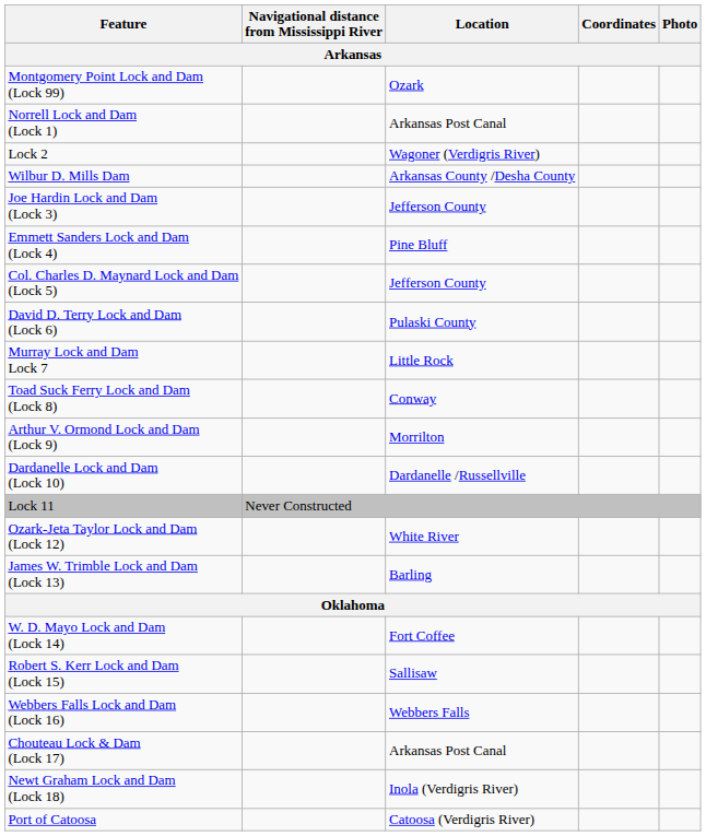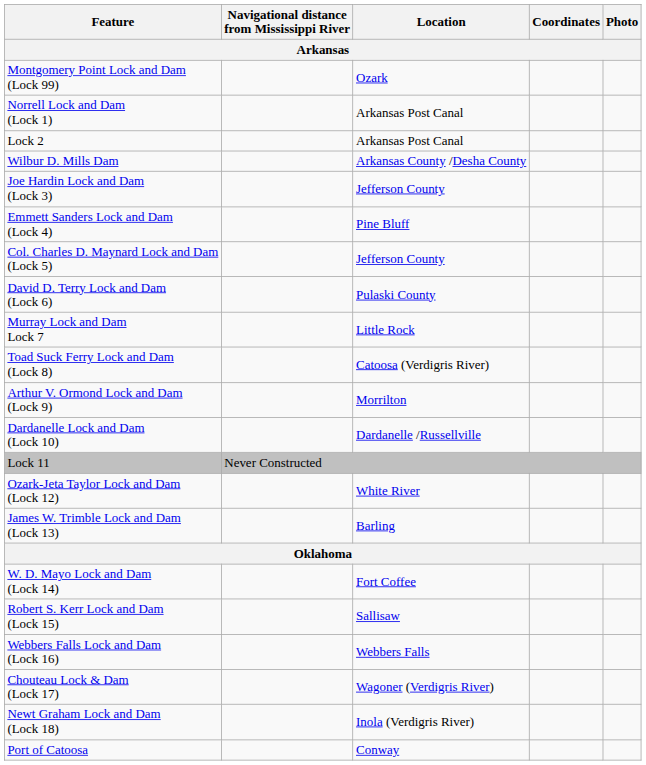 <table class="wikitable">
 <tr>
 <th>Feature</th>
 <th>Navigational distance<br>from Mississippi River</th>
 <th>Location</th>
 <th>Coordinates</th>
 <th>Photo</th>
 </tr>
 <tr>
 <th colspan="5">Arkansas</th>
 </tr>
 <tr>
 <td><a href='#'>Montgomery Point Lock and Dam</a><br>(Lock 99)</td>
 <td></td>
 <td><a href='#'>Ozark</a></td>
 <td></td>
 <td></td>
 </tr>
 <tr>
 <td><a href='#'>Norrell Lock and Dam</a><br>(Lock 1)</td>
 <td></td>
 <td>Arkansas Post Canal</td>
 <td></td>
 <td></td>
 </tr>
 <tr>
 <td>Lock 2</td>
 <td></td>
-<td><a href='#'>Wagoner</a> (<a href='#'>Verdigris River</a>)</td>
+<td>Arkansas Post Canal</td>
 <td></td>
 <td></td>
 </tr>
 <tr>
 <td><a href='#'>Wilbur D. Mills Dam</a></td>
 <td></td>
 <td><a href='#'>Arkansas County</a> /<a href='#'>Desha County</a></td>
 <td></td>
 <td></td>
 </tr>
 <tr>
 <td><a href='#'>Joe Hardin Lock and Dam</a><br>(Lock 3)</td>
 <td></td>
 <td><a href='#'>Jefferson County</a></td>
 <td></td>
 <td></td>
 </tr>
 <tr>
 <td><a href='#'>Emmett Sanders Lock and Dam</a><br>(Lock 4)</td>
 <td></td>
 <td><a href='#'>Pine Bluff</a></td>
 <td></td>
 <td></td>
 </tr>
 <tr>
 <td><a href='#'>Col. Charles D. Maynard Lock and Dam</a><br>(Lock 5)</td>
 <td></td>
 <td><a href='#'>Jefferson County</a></td>
 <td></td>
 <td></td>
 </tr>
 <tr>
 <td><a href='#'>David D. Terry Lock and Dam</a><br>(Lock 6)</td>
 <td></td>
 <td><a href='#'>Pulaski County</a></td>
 <td></td>
 <td></td>
 </tr>
 <tr>
 <td><a href='#'>Murray Lock and Dam</a><br>Lock 7</td>
 <td></td>
 <td><a href='#'>Little Rock</a></td>
 <td></td>
 <td></td>
 </tr>
 <tr>
 <td><a href='#'>Toad Suck Ferry Lock and Dam</a><br>(Lock 8)</td>
 <td></td>
-<td><a href='#'>Conway</a></td>
+<td><a href='#'>Catoosa</a> (Verdigris River)</td>
 <td></td>
 <td></td>
 </tr>
 <tr>
 <td><a href='#'>Arthur V. Ormond Lock and Dam</a><br>(Lock 9)</td>
 <td></td>
 <td><a href='#'>Morrilton</a></td>
 <td></td>
 <td></td>
 </tr>
 <tr>
 <td><a href='#'>Dardanelle Lock and Dam</a><br>(Lock 10)</td>
 <td></td>
 <td><a href='#'>Dardanelle</a> /<a href='#'>Russellville</a></td>
 <td></td>
 <td></td>
 </tr>
 <tr style="background-color:silver">
 <td>Lock 11</td>
 <td colspan="5">Never Constructed</td>
 </tr>
 <tr>
 <td><a href='#'>Ozark-Jeta Taylor Lock and Dam</a><br>(Lock 12)</td>
 <td></td>
 <td><a href='#'>White River</a></td>
 <td></td>
 <td></td>
 </tr>
 <tr>
 <td><a href='#'>James W. Trimble Lock and Dam</a><br>(Lock 13)</td>
 <td></td>
 <td><a href='#'>Barling</a></td>
 <td></td>
 <td></td>
 </tr>
 <tr>
 <th colspan="5">Oklahoma</th>
 </tr>
 <tr>
 <td><a href='#'>W. D. Mayo Lock and Dam</a><br>(Lock 14)</td>
 <td></td>
 <td><a href='#'>Fort Coffee</a></td>
 <td></td>
 <td></td>
 </tr>
 <tr>
 <td><a href='#'>Robert S. Kerr Lock and Dam</a><br>(Lock 15)</td>
 <td></td>
 <td><a href='#'>Sallisaw</a></td>
 <td></td>
 <td></td>
 </tr>
 <tr>
 <td><a href='#'>Webbers Falls Lock and Dam</a><br>(Lock 16)</td>
 <td></td>
 <td><a href='#'>Webbers Falls</a></td>
 <td></td>
 <td></td>
 </tr>
 <tr>
 <td><a href='#'>Chouteau Lock & Dam</a><br>(Lock 17)</td>
 <td></td>
-<td>Arkansas Post Canal</td>
+<td><a href='#'>Wagoner</a> (<a href='#'>Verdigris River</a>)</td>
 <td></td>
 <td></td>
 </tr>
 <tr>
 <td><a href='#'>Newt Graham Lock and Dam</a><br>(Lock 18)</td>
 <td></td>
 <td><a href='#'>Inola</a> (Verdigris River)</td>
 <td></td>
 <td></td>
 </tr>
 <tr>
 <td><a href='#'>Port of Catoosa</a></td>
 <td></td>
-<td><a href='#'>Catoosa</a> (Verdigris River)</td>
+<td><a href='#'>Conway</a></td>
 <td></td>
 <td></td>
 </tr>
 </table>
